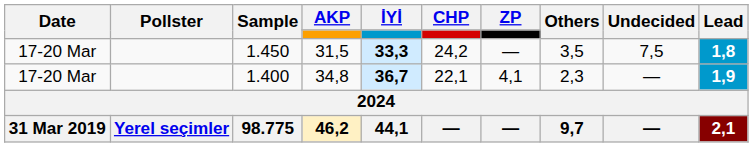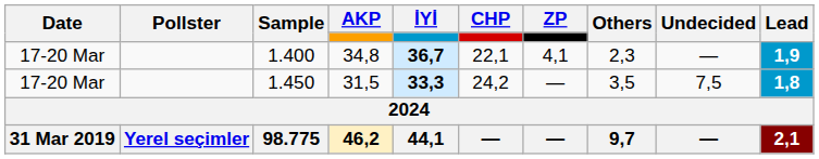 <table class="wikitable mw-collapsible" style="text-align:center; font-size:85%; line-height:14px;">
 <tr>
 <th rowspan="2">Date</th>
 <th rowspan="2">Pollster</th>
 <th rowspan="2">Sample</th>
 <th style="width:3em;"><a href='#'>AKP</a></th>
 <th style="width:3em;"><a href='#'>İYİ</a></th>
 <th style="width:3em;"><a href='#'>CHP</a></th>
 <th style="width:3em;"><a href='#'>ZP</a></th>
 <th rowspan="2">Others</th>
 <th rowspan="2">Undecided</th>
 <th rowspan="2">Lead</th>
 </tr>
 <tr>
 <th style="background:#fda000;"></th>
 <th style="background:#0099cc;"></th>
 <th style="background:#d40000;"></th>
 <th style="background:#000000;"></th>
 </tr>
 <tr>
 <td>17-20 Mar</td>
 <td></td>
+<td>1.400</td>
+<td>34,8</td>
+<td style="background:#D0EBFF"><strong>36,7</strong></td>
+<td>22,1</td>
+<td>4,1</td>
+<td>2,3</td>
+<td>—</td>
+<th style="background:#0099cc; color:white;">1,9</th>
+</tr>
+<tr>
+<td>17-20 Mar</td>
+<td></td>
 <td>1.450</td>
 <td>31,5</td>
 <td style="background:#D0EBFF"><strong>33,3</strong></td>
 <td>24,2</td>
 <td>—</td>
 <td>3,5</td>
 <td>7,5</td>
 <th style="background:#0099cc; color:white;">1,8</th>
-</tr>
-<tr>
-<td>17-20 Mar</td>
-<td></td>
-<td>1.400</td>
-<td>34,8</td>
-<td style="background:#D0EBFF"><strong>36,7</strong></td>
-<td>22,1</td>
-<td>4,1</td>
-<td>2,3</td>
-<td>—</td>
-<th style="background:#0099cc; color:white;">1,9</th>
 </tr>
 <tr>
 <th colspan="10">2024</th>
 </tr>
 <tr>
 <th>31 Mar 2019</th>
 <th><a href='#'>Yerel seçimler</a></th>
 <th>98.775</th>
 <th style="background:#FFF1C4">46,2</th>
 <th>44,1</th>
 <th>—</th>
 <th>—</th>
 <th>9,7</th>
 <th>—</th>
 <th style="background:#870000; color:white;">2,1</th>
 </tr>
 </table>
